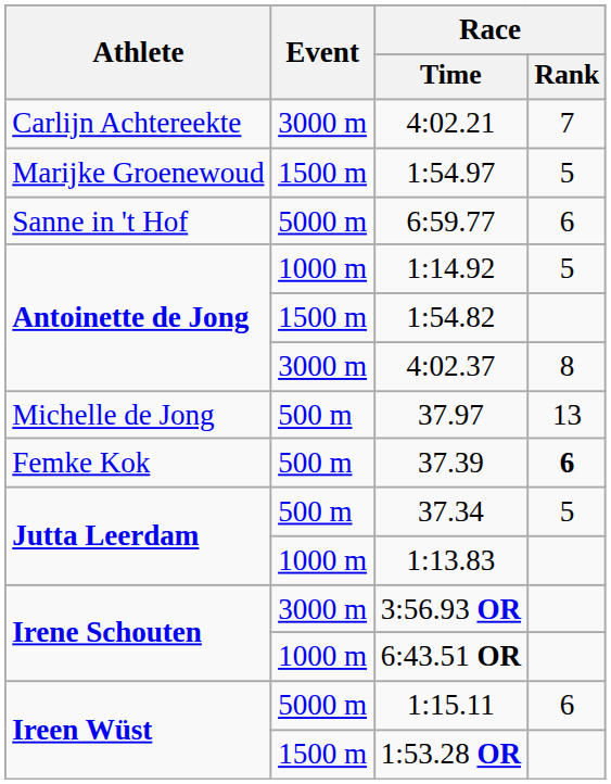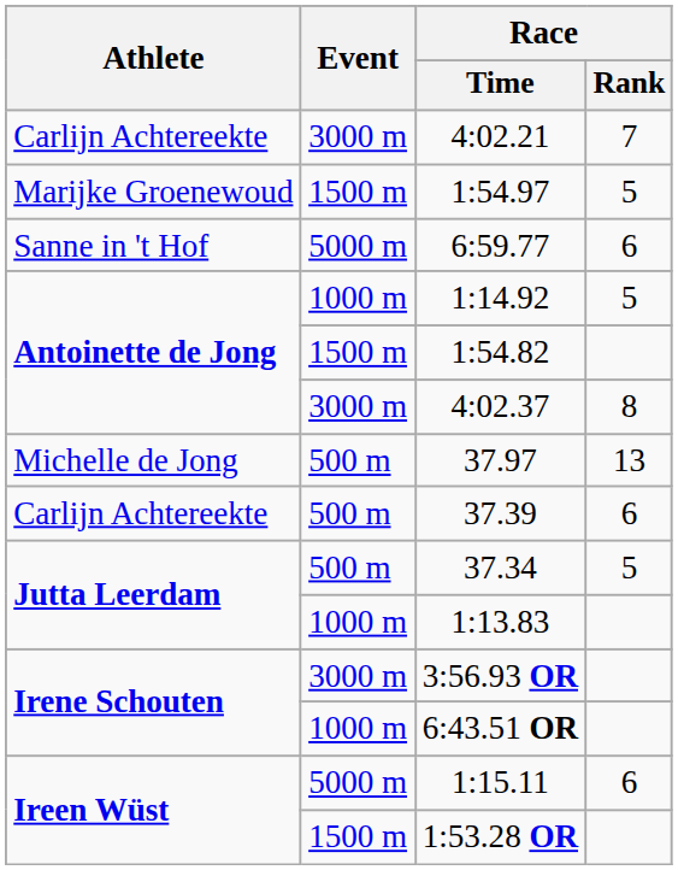 <table class="wikitable" style="font-size:90%">
 <tr>
 <th rowspan=2>Athlete</th>
 <th rowspan=2>Event</th>
 <th colspan="2">Race</th>
 </tr>
 <tr style="font-size:95%">
 <th>Time</th>
 <th>Rank</th>
 </tr>
 <tr align=center>
 <td align=left><a href='#'>Carlijn Achtereekte</a></td>
 <td align=left><a href='#'>3000 m</a></td>
 <td>4:02.21</td>
 <td>7</td>
 </tr>
 <tr align=center>
 <td align=left><a href='#'>Marijke Groenewoud</a></td>
 <td align=left><a href='#'>1500 m</a></td>
 <td>1:54.97</td>
 <td>5</td>
 </tr>
 <tr align=center>
 <td align=left><a href='#'>Sanne in 't Hof</a></td>
 <td align=left><a href='#'>5000 m</a></td>
 <td>6:59.77</td>
 <td>6</td>
 </tr>
 <tr align=center>
 <td align=left rowspan=3><strong><a href='#'>Antoinette de Jong</a></strong></td>
 <td align=left><a href='#'>1000 m</a></td>
 <td>1:14.92</td>
 <td>5</td>
 </tr>
 <tr align=center>
 <td align=left><a href='#'>1500 m</a></td>
 <td>1:54.82</td>
 <td></td>
 </tr>
 <tr align=center>
 <td align=left><a href='#'>3000 m</a></td>
 <td>4:02.37</td>
 <td>8</td>
 </tr>
 <tr align=center>
 <td align=left><a href='#'>Michelle de Jong</a></td>
 <td align=left><a href='#'>500 m</a></td>
 <td>37.97</td>
 <td>13</td>
 </tr>
 <tr align=center>
-<td align=left><a href='#'>Femke Kok</a></td>
+<td align=left><a href='#'>Carlijn Achtereekte</a></td>
 <td align=left><a href='#'>500 m</a></td>
 <td>37.39</td>
-<td><strong>6</strong></td>
+<td>6</td>
 </tr>
 <tr align=center>
 <td align=left rowspan=2><strong><a href='#'>Jutta Leerdam</a></strong></td>
 <td align=left><a href='#'>500 m</a></td>
 <td>37.34</td>
 <td>5</td>
 </tr>
 <tr align=center>
 <td align=left><a href='#'>1000 m</a></td>
 <td>1:13.83</td>
 <td></td>
 </tr>
 <tr align=center>
 <td align=left rowspan=2><strong><a href='#'>Irene Schouten</a></strong></td>
 <td align=left><a href='#'>3000 m</a></td>
 <td>3:56.93 <strong><a href='#'>OR</a></strong></td>
 <td></td>
 </tr>
 <tr align=center>
 <td align=left><a href='#'>1000 m</a></td>
 <td>6:43.51 <strong>OR</strong></td>
 <td></td>
 </tr>
 <tr align=center>
 <td align=left rowspan=2><strong><a href='#'>Ireen Wüst</a></strong></td>
 <td align=left><a href='#'>5000 m</a></td>
 <td>1:15.11</td>
 <td>6</td>
 </tr>
 <tr align=center>
 <td align=left><a href='#'>1500 m</a></td>
 <td>1:53.28 <strong><a href='#'>OR</a></strong></td>
 <td></td>
 </tr>
 </table>
